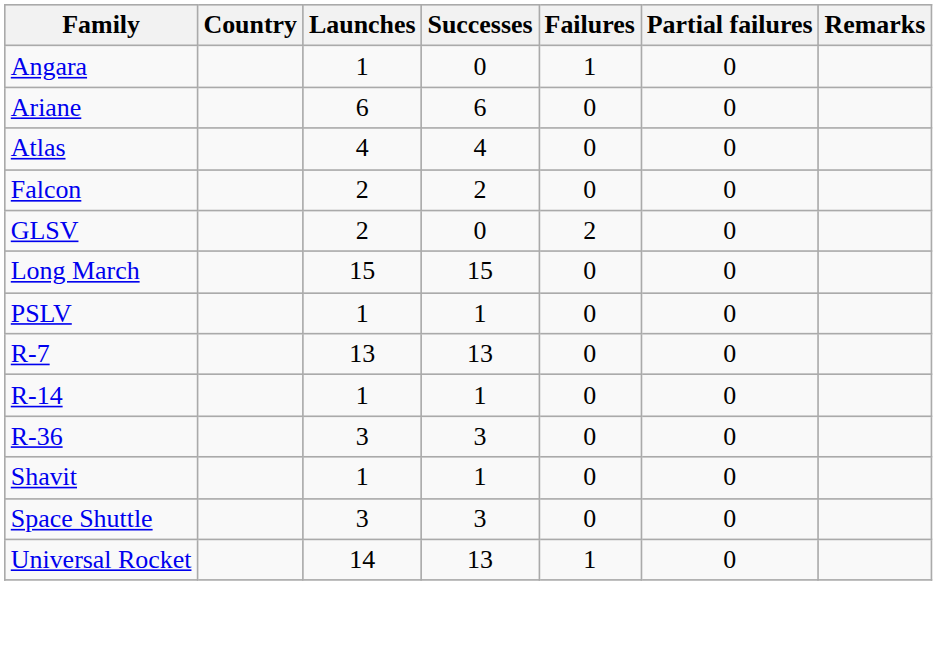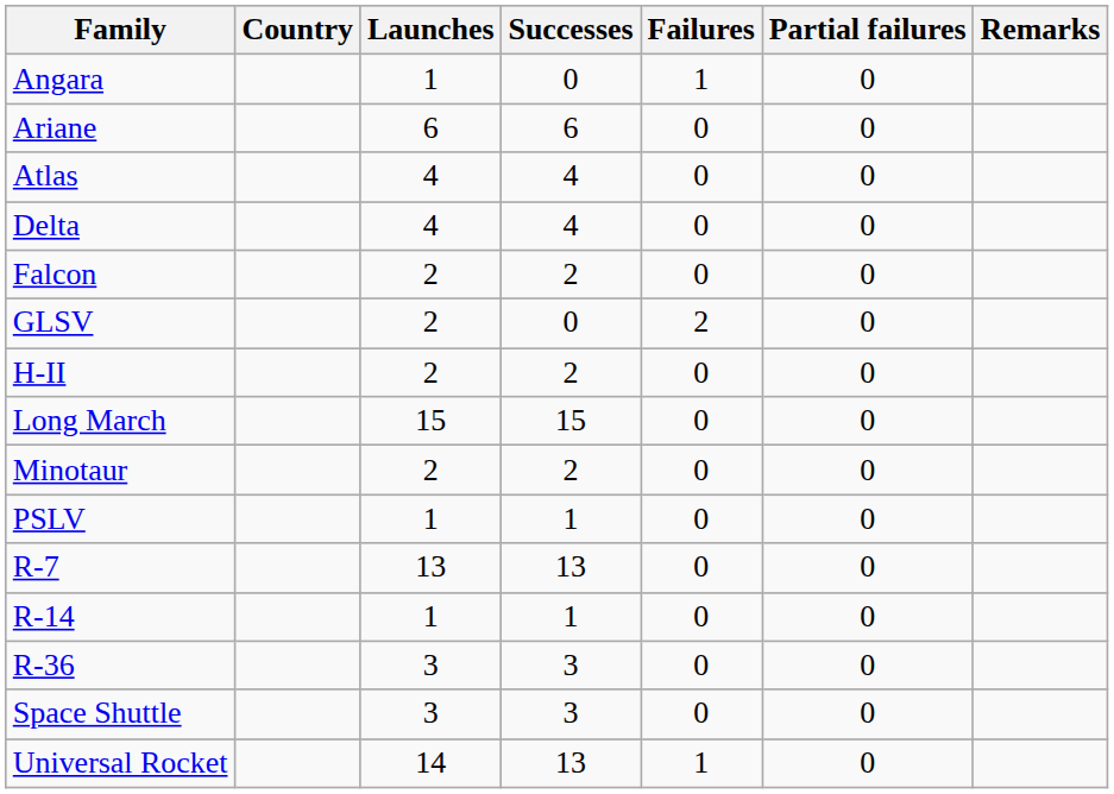 <table class="wikitable sortable collapsible collapsed" style="text-align:center;">
 <tr>
 <th>Family</th>
 <th>Country</th>
 <th>Launches</th>
 <th>Successes</th>
 <th>Failures</th>
 <th>Partial failures</th>
 <th>Remarks</th>
 </tr>
 <tr>
 <td align=left><a href='#'>Angara</a></td>
 <td align=left></td>
 <td>1</td>
 <td>0</td>
 <td>1</td>
 <td>0</td>
 <td></td>
 </tr>
 <tr>
 <td align=left><a href='#'>Ariane</a></td>
 <td align=left></td>
 <td>6</td>
 <td>6</td>
 <td>0</td>
 <td>0</td>
 <td></td>
 </tr>
 <tr>
 <td align=left><a href='#'>Atlas</a></td>
 <td align=left></td>
 <td>4</td>
 <td>4</td>
 <td>0</td>
 <td>0</td>
 <td></td>
 </tr>
 <tr>
+<td align=left><a href='#'>Delta</a></td>
+<td align=left></td>
+<td>4</td>
+<td>4</td>
+<td>0</td>
+<td>0</td>
+<td></td>
+</tr>
+<tr>
 <td align=left><a href='#'>Falcon</a></td>
 <td align=left></td>
 <td>2</td>
 <td>2</td>
 <td>0</td>
 <td>0</td>
 <td></td>
 </tr>
 <tr>
 <td align=left><a href='#'>GLSV</a></td>
 <td align=left></td>
 <td>2</td>
 <td>0</td>
 <td>2</td>
 <td>0</td>
 <td></td>
 </tr>
 <tr>
+<td align=left><a href='#'>H-II</a></td>
+<td align=left></td>
+<td>2</td>
+<td>2</td>
+<td>0</td>
+<td>0</td>
+<td></td>
+</tr>
+<tr>
 <td align=left><a href='#'>Long March</a></td>
 <td align=left></td>
 <td>15</td>
 <td>15</td>
+<td>0</td>
+<td>0</td>
+<td></td>
+</tr>
+<tr>
+<td align=left><a href='#'>Minotaur</a></td>
+<td align=left></td>
+<td>2</td>
+<td>2</td>
 <td>0</td>
 <td>0</td>
 <td></td>
 </tr>
 <tr>
 <td align=left><a href='#'>PSLV</a></td>
 <td align=left></td>
 <td>1</td>
 <td>1</td>
 <td>0</td>
 <td>0</td>
 <td></td>
 </tr>
 <tr>
 <td align=left><a href='#'>R-7</a></td>
 <td align=left></td>
 <td>13</td>
 <td>13</td>
 <td>0</td>
 <td>0</td>
 <td></td>
 </tr>
 <tr>
 <td align=left><a href='#'>R-14</a></td>
 <td align=left></td>
 <td>1</td>
 <td>1</td>
 <td>0</td>
 <td>0</td>
 <td></td>
 </tr>
 <tr>
 <td align=left><a href='#'>R-36</a></td>
 <td align=left></td>
 <td>3</td>
 <td>3</td>
 <td>0</td>
 <td>0</td>
 <td></td>
 </tr>
 <tr>
-<td align=left><a href='#'>Shavit</a></td>
-<td align=left></td>
-<td>1</td>
-<td>1</td>
-<td>0</td>
-<td>0</td>
-<td></td>
-</tr>
-<tr>
 <td align=left><a href='#'>Space Shuttle</a></td>
 <td align=left></td>
 <td>3</td>
 <td>3</td>
 <td>0</td>
 <td>0</td>
 <td></td>
 </tr>
 <tr>
 <td align=left><a href='#'>Universal Rocket</a></td>
 <td align=left></td>
 <td>14</td>
 <td>13</td>
 <td>1</td>
 <td>0</td>
 <td></td>
 </tr>
 </table>
